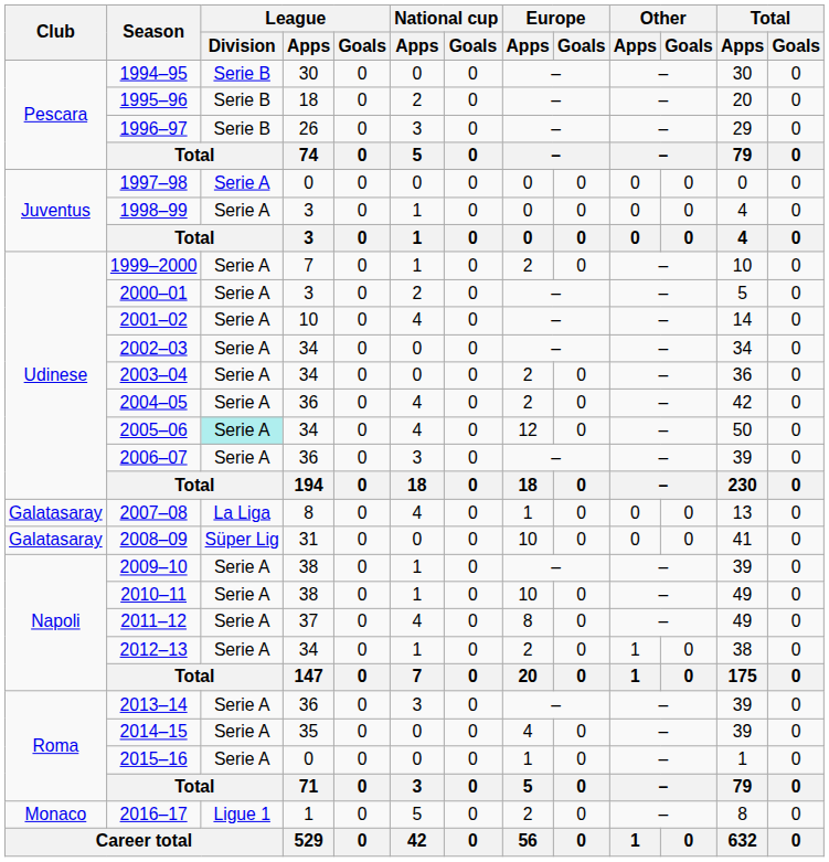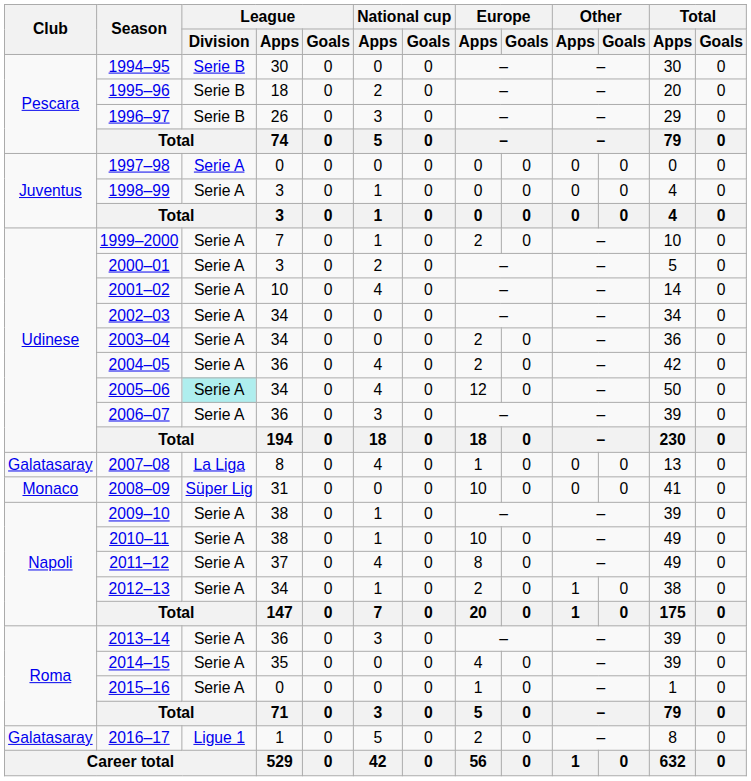 <table class="wikitable" style="text-align:center">
 <tr>
 <th rowspan="2">Club</th>
 <th rowspan="2">Season</th>
 <th colspan="3">League</th>
 <th colspan="2">National cup</th>
 <th colspan="2">Europe</th>
 <th colspan="2">Other</th>
 <th colspan="2">Total</th>
 </tr>
 <tr>
 <th>Division</th>
 <th>Apps</th>
 <th>Goals</th>
 <th>Apps</th>
 <th>Goals</th>
 <th>Apps</th>
 <th>Goals</th>
 <th>Apps</th>
 <th>Goals</th>
 <th>Apps</th>
 <th>Goals</th>
 </tr>
 <tr>
 <td rowspan="4"><a href='#'>Pescara</a></td>
 <td><a href='#'>1994–95</a></td>
 <td><a href='#'>Serie B</a></td>
 <td>30</td>
 <td>0</td>
 <td>0</td>
 <td>0</td>
 <td colspan="2">–</td>
 <td colspan="2">–</td>
 <td>30</td>
 <td>0</td>
 </tr>
 <tr>
 <td><a href='#'>1995–96</a></td>
 <td>Serie B</td>
 <td>18</td>
 <td>0</td>
 <td>2</td>
 <td>0</td>
 <td colspan="2">–</td>
 <td colspan="2">–</td>
 <td>20</td>
 <td>0</td>
 </tr>
 <tr>
 <td><a href='#'>1996–97</a></td>
 <td>Serie B</td>
 <td>26</td>
 <td>0</td>
 <td>3</td>
 <td>0</td>
 <td colspan="2">–</td>
 <td colspan="2">–</td>
 <td>29</td>
 <td>0</td>
 </tr>
 <tr>
 <th colspan="2">Total</th>
 <th>74</th>
 <th>0</th>
 <th>5</th>
 <th>0</th>
 <th colspan="2">–</th>
 <th colspan="2">–</th>
 <th>79</th>
 <th>0</th>
 </tr>
 <tr>
 <td rowspan="3"><a href='#'>Juventus</a></td>
 <td><a href='#'>1997–98</a></td>
 <td><a href='#'>Serie A</a></td>
 <td>0</td>
 <td>0</td>
 <td>0</td>
 <td>0</td>
 <td>0</td>
 <td>0</td>
 <td>0</td>
 <td>0</td>
 <td>0</td>
 <td>0</td>
 </tr>
 <tr>
 <td><a href='#'>1998–99</a></td>
 <td>Serie A</td>
 <td>3</td>
 <td>0</td>
 <td>1</td>
 <td>0</td>
 <td>0</td>
 <td>0</td>
 <td>0</td>
 <td>0</td>
 <td>4</td>
 <td>0</td>
 </tr>
 <tr>
 <th colspan="2">Total</th>
 <th>3</th>
 <th>0</th>
 <th>1</th>
 <th>0</th>
 <th>0</th>
 <th>0</th>
 <th>0</th>
 <th>0</th>
 <th>4</th>
 <th>0</th>
 </tr>
 <tr>
 <td rowspan="9"><a href='#'>Udinese</a></td>
 <td><a href='#'>1999–2000</a></td>
 <td>Serie A</td>
 <td>7</td>
 <td>0</td>
 <td>1</td>
 <td>0</td>
 <td>2</td>
 <td>0</td>
 <td colspan="2">–</td>
 <td>10</td>
 <td>0</td>
 </tr>
 <tr>
 <td><a href='#'>2000–01</a></td>
 <td>Serie A</td>
 <td>3</td>
 <td>0</td>
 <td>2</td>
 <td>0</td>
 <td colspan="2">–</td>
 <td colspan="2">–</td>
 <td>5</td>
 <td>0</td>
 </tr>
 <tr>
 <td><a href='#'>2001–02</a></td>
 <td>Serie A</td>
 <td>10</td>
 <td>0</td>
 <td>4</td>
 <td>0</td>
 <td colspan="2">–</td>
 <td colspan="2">–</td>
 <td>14</td>
 <td>0</td>
 </tr>
 <tr>
 <td><a href='#'>2002–03</a></td>
 <td>Serie A</td>
 <td>34</td>
 <td>0</td>
 <td>0</td>
 <td>0</td>
 <td colspan="2">–</td>
 <td colspan="2">–</td>
 <td>34</td>
 <td>0</td>
 </tr>
 <tr>
 <td><a href='#'>2003–04</a></td>
 <td>Serie A</td>
 <td>34</td>
 <td>0</td>
 <td>0</td>
 <td>0</td>
 <td>2</td>
 <td>0</td>
 <td colspan="2">–</td>
 <td>36</td>
 <td>0</td>
 </tr>
 <tr>
 <td><a href='#'>2004–05</a></td>
 <td>Serie A</td>
 <td>36</td>
 <td>0</td>
 <td>4</td>
 <td>0</td>
 <td>2</td>
 <td>0</td>
 <td colspan="2">–</td>
 <td>42</td>
 <td>0</td>
 </tr>
 <tr>
 <td><a href='#'>2005–06</a></td>
 <td style="background: paleturquoise;">Serie A</td>
 <td>34</td>
 <td>0</td>
 <td>4</td>
 <td>0</td>
 <td>12</td>
 <td>0</td>
 <td colspan="2">–</td>
 <td>50</td>
 <td>0</td>
 </tr>
 <tr>
 <td><a href='#'>2006–07</a></td>
 <td>Serie A</td>
 <td>36</td>
 <td>0</td>
 <td>3</td>
 <td>0</td>
 <td colspan="2">–</td>
 <td colspan="2">–</td>
 <td>39</td>
 <td>0</td>
 </tr>
 <tr>
 <th colspan="2">Total</th>
 <th>194</th>
 <th>0</th>
 <th>18</th>
 <th>0</th>
 <th>18</th>
 <th>0</th>
 <th colspan="2">–</th>
 <th>230</th>
 <th>0</th>
 </tr>
 <tr>
 <td><a href='#'>Galatasaray</a></td>
 <td><a href='#'>2007–08</a></td>
 <td><a href='#'>La Liga</a></td>
 <td>8</td>
 <td>0</td>
 <td>4</td>
 <td>0</td>
 <td>1</td>
 <td>0</td>
 <td>0</td>
 <td>0</td>
 <td>13</td>
 <td>0</td>
 </tr>
 <tr>
-<td><a href='#'>Galatasaray</a></td>
+<td><a href='#'>Monaco</a></td>
 <td><a href='#'>2008–09</a></td>
 <td><a href='#'>Süper Lig</a></td>
 <td>31</td>
 <td>0</td>
 <td>0</td>
 <td>0</td>
 <td>10</td>
 <td>0</td>
 <td>0</td>
 <td>0</td>
 <td>41</td>
 <td>0</td>
 </tr>
 <tr>
 <td rowspan="5"><a href='#'>Napoli</a></td>
 <td><a href='#'>2009–10</a></td>
 <td>Serie A</td>
 <td>38</td>
 <td>0</td>
 <td>1</td>
 <td>0</td>
 <td colspan="2">–</td>
 <td colspan="2">–</td>
 <td>39</td>
 <td>0</td>
 </tr>
 <tr>
 <td><a href='#'>2010–11</a></td>
 <td>Serie A</td>
 <td>38</td>
 <td>0</td>
 <td>1</td>
 <td>0</td>
 <td>10</td>
 <td>0</td>
 <td colspan="2">–</td>
 <td>49</td>
 <td>0</td>
 </tr>
 <tr>
 <td><a href='#'>2011–12</a></td>
 <td>Serie A</td>
 <td>37</td>
 <td>0</td>
 <td>4</td>
 <td>0</td>
 <td>8</td>
 <td>0</td>
 <td colspan="2">–</td>
 <td>49</td>
 <td>0</td>
 </tr>
 <tr>
 <td><a href='#'>2012–13</a></td>
 <td>Serie A</td>
 <td>34</td>
 <td>0</td>
 <td>1</td>
 <td>0</td>
 <td>2</td>
 <td>0</td>
 <td>1</td>
 <td>0</td>
 <td>38</td>
 <td>0</td>
 </tr>
 <tr>
 <th colspan="2">Total</th>
 <th>147</th>
 <th>0</th>
 <th>7</th>
 <th>0</th>
 <th>20</th>
 <th>0</th>
 <th>1</th>
 <th>0</th>
 <th>175</th>
 <th>0</th>
 </tr>
 <tr>
 <td rowspan="4"><a href='#'>Roma</a></td>
 <td><a href='#'>2013–14</a></td>
 <td>Serie A</td>
 <td>36</td>
 <td>0</td>
 <td>3</td>
 <td>0</td>
 <td colspan="2">–</td>
 <td colspan="2">–</td>
 <td>39</td>
 <td>0</td>
 </tr>
 <tr>
 <td><a href='#'>2014–15</a></td>
 <td>Serie A</td>
 <td>35</td>
 <td>0</td>
 <td>0</td>
 <td>0</td>
 <td>4</td>
 <td>0</td>
 <td colspan="2">–</td>
 <td>39</td>
 <td>0</td>
 </tr>
 <tr>
 <td><a href='#'>2015–16</a></td>
 <td>Serie A</td>
 <td>0</td>
 <td>0</td>
 <td>0</td>
 <td>0</td>
 <td>1</td>
 <td>0</td>
 <td colspan="2">–</td>
 <td>1</td>
 <td>0</td>
 </tr>
 <tr>
 <th colspan="2">Total</th>
 <th>71</th>
 <th>0</th>
 <th>3</th>
 <th>0</th>
 <th>5</th>
 <th>0</th>
 <th colspan="2">–</th>
 <th>79</th>
 <th>0</th>
 </tr>
 <tr>
-<td><a href='#'>Monaco</a></td>
+<td><a href='#'>Galatasaray</a></td>
 <td><a href='#'>2016–17</a></td>
 <td><a href='#'>Ligue 1</a></td>
 <td>1</td>
 <td>0</td>
 <td>5</td>
 <td>0</td>
 <td>2</td>
 <td>0</td>
 <td colspan="2">–</td>
 <td>8</td>
 <td>0</td>
 </tr>
 <tr>
 <th colspan="3">Career total</th>
 <th>529</th>
 <th>0</th>
 <th>42</th>
 <th>0</th>
 <th>56</th>
 <th>0</th>
 <th>1</th>
 <th>0</th>
 <th>632</th>
 <th>0</th>
 </tr>
 </table>
